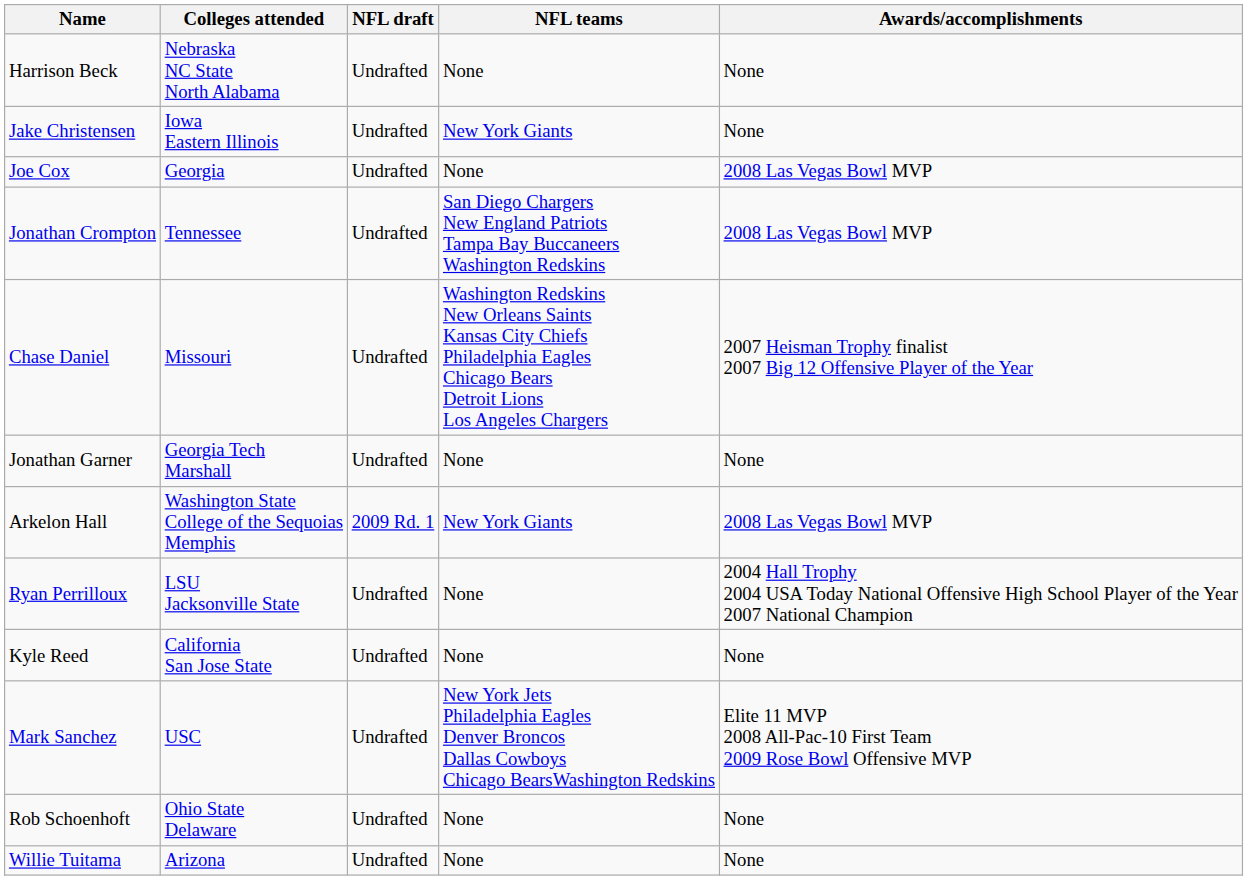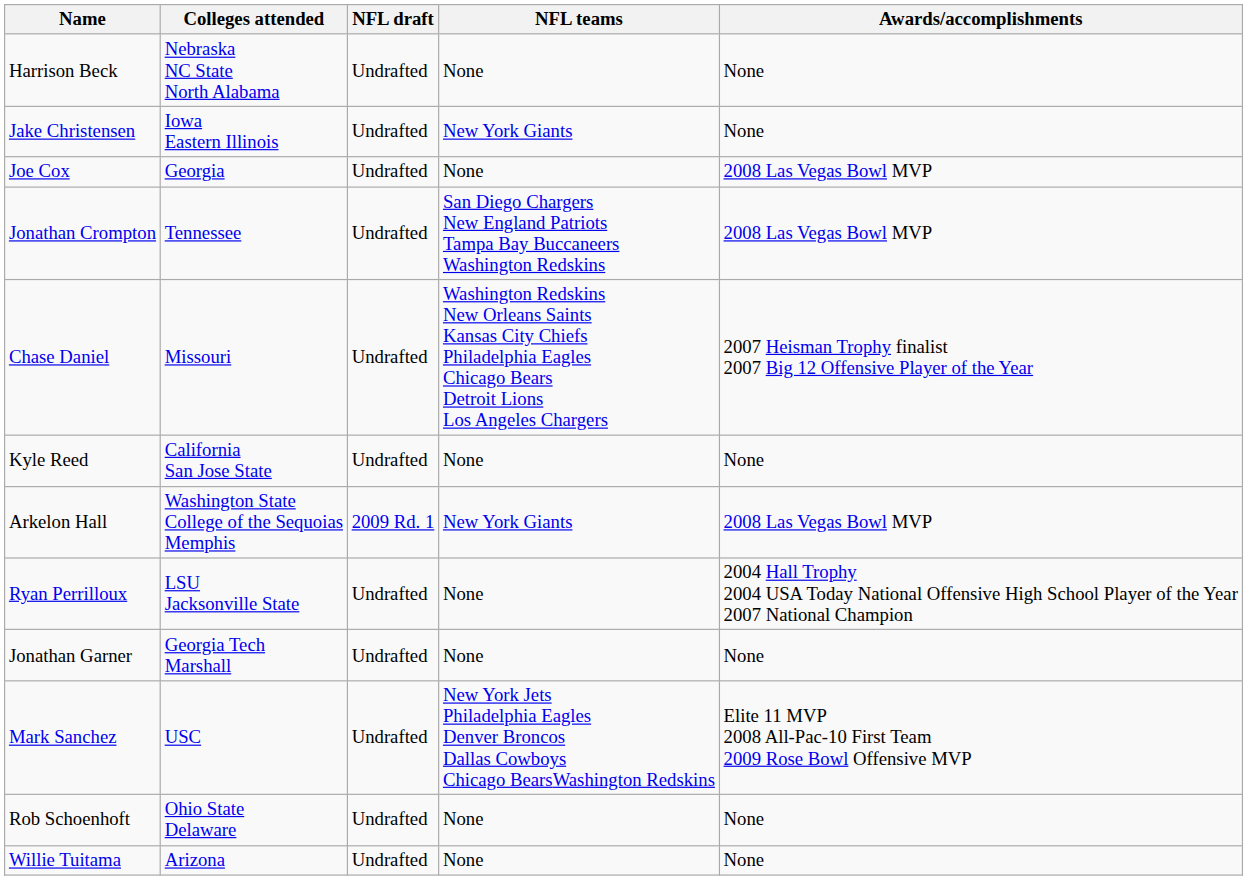 <table class="wikitable">
 <tr>
 <th>Name</th>
 <th>Colleges attended</th>
 <th>NFL draft</th>
 <th>NFL teams</th>
 <th>Awards/accomplishments</th>
 </tr>
 <tr>
 <td>Harrison Beck</td>
 <td><a href='#'>Nebraska</a><br><a href='#'>NC State</a><br><a href='#'>North Alabama</a></td>
 <td>Undrafted</td>
 <td>None</td>
 <td>None</td>
 </tr>
 <tr>
 <td><a href='#'>Jake Christensen</a></td>
 <td><a href='#'>Iowa</a><br><a href='#'>Eastern Illinois</a></td>
 <td>Undrafted</td>
 <td><a href='#'>New York Giants</a></td>
 <td>None</td>
 </tr>
 <tr>
 <td><a href='#'>Joe Cox</a></td>
 <td><a href='#'>Georgia</a></td>
 <td>Undrafted</td>
 <td>None</td>
 <td><a href='#'>2008 Las Vegas Bowl</a> MVP</td>
 </tr>
 <tr>
 <td><a href='#'>Jonathan Crompton</a></td>
 <td><a href='#'>Tennessee</a></td>
 <td>Undrafted</td>
 <td><a href='#'>San Diego Chargers</a><br><a href='#'>New England Patriots</a><br><a href='#'>Tampa Bay Buccaneers</a><br><a href='#'>Washington Redskins</a></td>
 <td><a href='#'>2008 Las Vegas Bowl</a> MVP</td>
 </tr>
 <tr>
 <td><a href='#'>Chase Daniel</a></td>
 <td><a href='#'>Missouri</a></td>
 <td>Undrafted</td>
 <td><a href='#'>Washington Redskins</a><br><a href='#'>New Orleans Saints</a><br><a href='#'>Kansas City Chiefs</a><br><a href='#'>Philadelphia Eagles</a><br><a href='#'>Chicago Bears</a><br><a href='#'>Detroit Lions</a><br><a href='#'>Los Angeles Chargers</a></td>
 <td>2007 <a href='#'>Heisman Trophy</a> finalist<br>2007 <a href='#'>Big 12 Offensive Player of the Year</a></td>
 </tr>
 <tr>
-<td>Jonathan Garner</td>
-<td><a href='#'>Georgia Tech</a><br><a href='#'>Marshall</a></td>
+<td>Kyle Reed</td>
+<td><a href='#'>California</a><br><a href='#'>San Jose State</a></td>
 <td>Undrafted</td>
 <td>None</td>
 <td>None</td>
 </tr>
 <tr>
 <td>Arkelon Hall</td>
 <td><a href='#'>Washington State</a><br><a href='#'>College of the Sequoias</a><br><a href='#'>Memphis</a></td>
 <td><a href='#'>2009 Rd. 1</a></td>
 <td><a href='#'>New York Giants</a></td>
 <td><a href='#'>2008 Las Vegas Bowl</a> MVP</td>
 </tr>
 <tr>
 <td><a href='#'>Ryan Perrilloux</a></td>
 <td><a href='#'>LSU</a><br><a href='#'>Jacksonville State</a></td>
 <td>Undrafted</td>
 <td>None</td>
 <td>2004 <a href='#'>Hall Trophy</a><br>2004 USA Today National Offensive High School Player of the Year<br>2007 National Champion</td>
 </tr>
 <tr>
-<td>Kyle Reed</td>
-<td><a href='#'>California</a><br><a href='#'>San Jose State</a></td>
+<td>Jonathan Garner</td>
+<td><a href='#'>Georgia Tech</a><br><a href='#'>Marshall</a></td>
 <td>Undrafted</td>
 <td>None</td>
 <td>None</td>
 </tr>
 <tr>
 <td><a href='#'>Mark Sanchez</a></td>
 <td><a href='#'>USC</a></td>
 <td>Undrafted</td>
 <td><a href='#'>New York Jets</a><br><a href='#'>Philadelphia Eagles</a><br><a href='#'>Denver Broncos</a><br><a href='#'>Dallas Cowboys</a><br><a href='#'>Chicago Bears</a><a href='#'>Washington Redskins</a></td>
 <td>Elite 11 MVP<br>2008 All-Pac-10 First Team<br><a href='#'>2009 Rose Bowl</a> Offensive MVP</td>
 </tr>
 <tr>
 <td>Rob Schoenhoft</td>
 <td><a href='#'>Ohio State</a><br><a href='#'>Delaware</a></td>
 <td>Undrafted</td>
 <td>None</td>
 <td>None</td>
 </tr>
 <tr>
 <td><a href='#'>Willie Tuitama</a></td>
 <td><a href='#'>Arizona</a></td>
 <td>Undrafted</td>
 <td>None</td>
 <td>None</td>
 </tr>
 </table>
